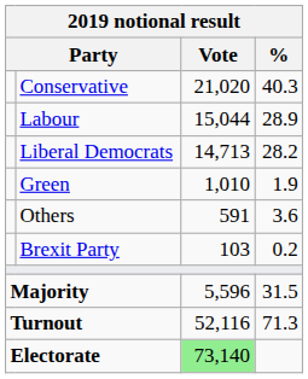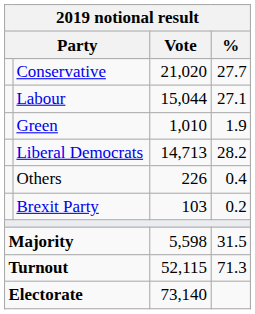 <table class="wikitable">
 <tr>
 <th colspan="4">2019 notional result  </th>
 </tr>
 <tr>
 <th bgcolor="#DDDDFF" width="130px" colspan="2">Party</th>
 <th bgcolor="#DDDDFF" width="50px">Vote</th>
 <th bgcolor="#DDDDFF" width="30px">%</th>
 </tr>
 <tr>
 <td></td>
 <td><a href='#'>Conservative</a></td>
 <td align=right>21,020</td>
-<td align=right>40.3</td>
+<td align=right>27.7</td>
 </tr>
 <tr>
 <td></td>
 <td><a href='#'>Labour</a></td>
 <td align=right>15,044</td>
-<td align=right>28.9</td>
+<td align=right>27.1</td>
+</tr>
+<tr>
+<td></td>
+<td><a href='#'>Green</a></td>
+<td align=right>1,010</td>
+<td align=right>1.9</td>
 </tr>
 <tr>
 <td></td>
 <td><a href='#'>Liberal Democrats</a></td>
 <td align=right>14,713</td>
 <td align=right>28.2</td>
 </tr>
 <tr>
 <td></td>
-<td><a href='#'>Green</a></td>
-<td align=right>1,010</td>
-<td align=right>1.9</td>
-</tr>
-<tr>
-<td></td>
 <td>Others</td>
-<td align=right>591</td>
-<td align=right>3.6</td>
+<td align=right>226</td>
+<td align=right>0.4</td>
 </tr>
 <tr>
 <td></td>
 <td><a href='#'>Brexit Party</a></td>
 <td align=right>103</td>
 <td align=right>0.2</td>
 </tr>
 <tr>
 <td colspan="4" bgcolor="#EAECF0"></td>
 </tr>
 <tr>
 <td colspan="2"><strong>Majority</strong></td>
-<td align=right>5,596</td>
+<td align=right>5,598</td>
 <td align=right>31.5</td>
 </tr>
 <tr>
 <td colspan="2"><strong>Turnout</strong></td>
-<td align=right>52,116</td>
+<td align=right>52,115</td>
 <td align=right>71.3</td>
 </tr>
 <tr>
 <td colspan="2"><strong>Electorate</strong></td>
-<td align=right style="background: lightgreen;">73,140</td>
+<td align=right>73,140</td>
 </tr>
 </table>
